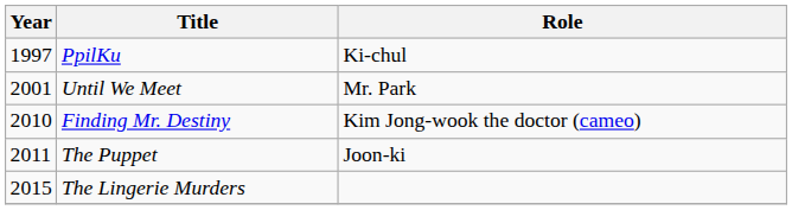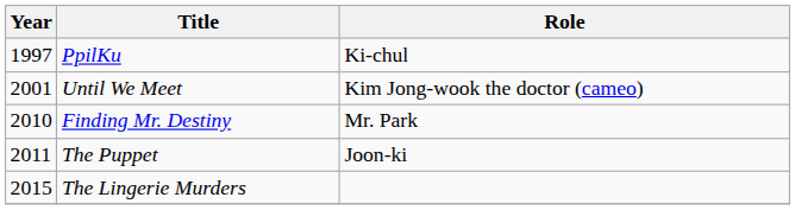 <table class="wikitable" style="width:600px">
 <tr>
 <th width=10>Year</th>
 <th>Title</th>
 <th>Role</th>
 </tr>
 <tr>
 <td>1997</td>
 <td><em><a href='#'>PpilKu</a></em></td>
 <td>Ki-chul</td>
 </tr>
 <tr>
 <td>2001</td>
 <td><em>Until We Meet</em></td>
-<td>Mr. Park</td>
+<td>Kim Jong-wook the doctor (<a href='#'>cameo</a>)</td>
 </tr>
 <tr>
 <td>2010</td>
 <td><em><a href='#'>Finding Mr. Destiny</a></em></td>
-<td>Kim Jong-wook the doctor (<a href='#'>cameo</a>)</td>
+<td>Mr. Park</td>
 </tr>
 <tr>
 <td>2011</td>
 <td><em>The Puppet</em></td>
 <td>Joon-ki</td>
 </tr>
 <tr>
 <td>2015</td>
 <td><em>The Lingerie Murders</em></td>
 <td></td>
 </tr>
 <tr>
 </tr>
 </table>
